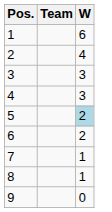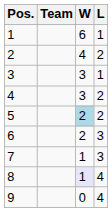 <table class="wikitable">
 <tr>
 <th>Pos.</th>
 <th>Team</th>
 <th>W</th>
+<th>L</th>
 </tr>
 <tr>
 <td>1</td>
 <td></td>
 <td>6</td>
+<td>1</td>
 </tr>
 <tr>
 <td>2</td>
 <td></td>
 <td>4</td>
+<td>2</td>
 </tr>
 <tr>
 <td>3</td>
 <td></td>
 <td>3</td>
+<td>1</td>
 </tr>
 <tr>
 <td>4</td>
 <td></td>
 <td>3</td>
+<td>2</td>
 </tr>
 <tr>
 <td>5</td>
 <td></td>
 <td style="background: lightblue;">2</td>
+<td>2</td>
 </tr>
 <tr>
 <td>6</td>
 <td></td>
 <td>2</td>
+<td>3</td>
 </tr>
 <tr>
 <td>7</td>
 <td></td>
 <td>1</td>
+<td>3</td>
 </tr>
 <tr>
 <td>8</td>
 <td></td>
-<td>1</td>
+<td style="background: lavender;">1</td>
+<td>4</td>
 </tr>
 <tr>
 <td>9</td>
 <td></td>
 <td>0</td>
+<td>4</td>
 </tr>
 </table>
